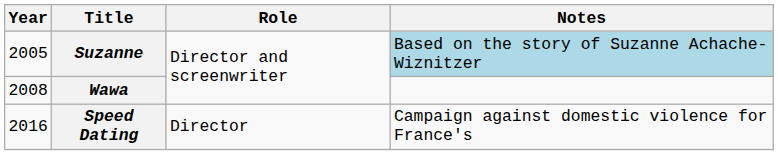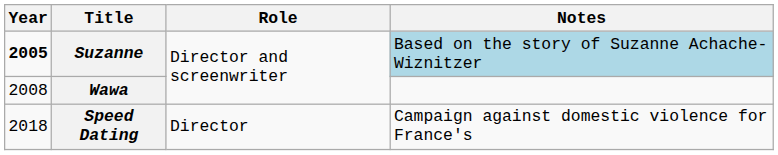 <table class="wikitable plainrowheaders sortable">
 <tr>
 <th>Year</th>
 <th>Title</th>
 <th>Role</th>
 <th>Notes</th>
 </tr>
 <tr>
-<td>2005</td>
+<td><strong>2005</strong></td>
 <th scope="row"><em>Suzanne</em></th>
 <td rowspan=2>Director and screenwriter</td>
 <td style="background: lightblue;">Based on the story of Suzanne Achache-Wiznitzer</td>
 </tr>
 <tr>
 <td>2008</td>
 <th scope="row"><em>Wawa</em></th>
 <td></td>
 </tr>
 <tr>
-<td>2016</td>
+<td>2018</td>
 <th scope="row"><em>Speed Dating</em></th>
 <td>Director</td>
 <td>Campaign against domestic violence for France's </td>
 </tr>
 </table>
